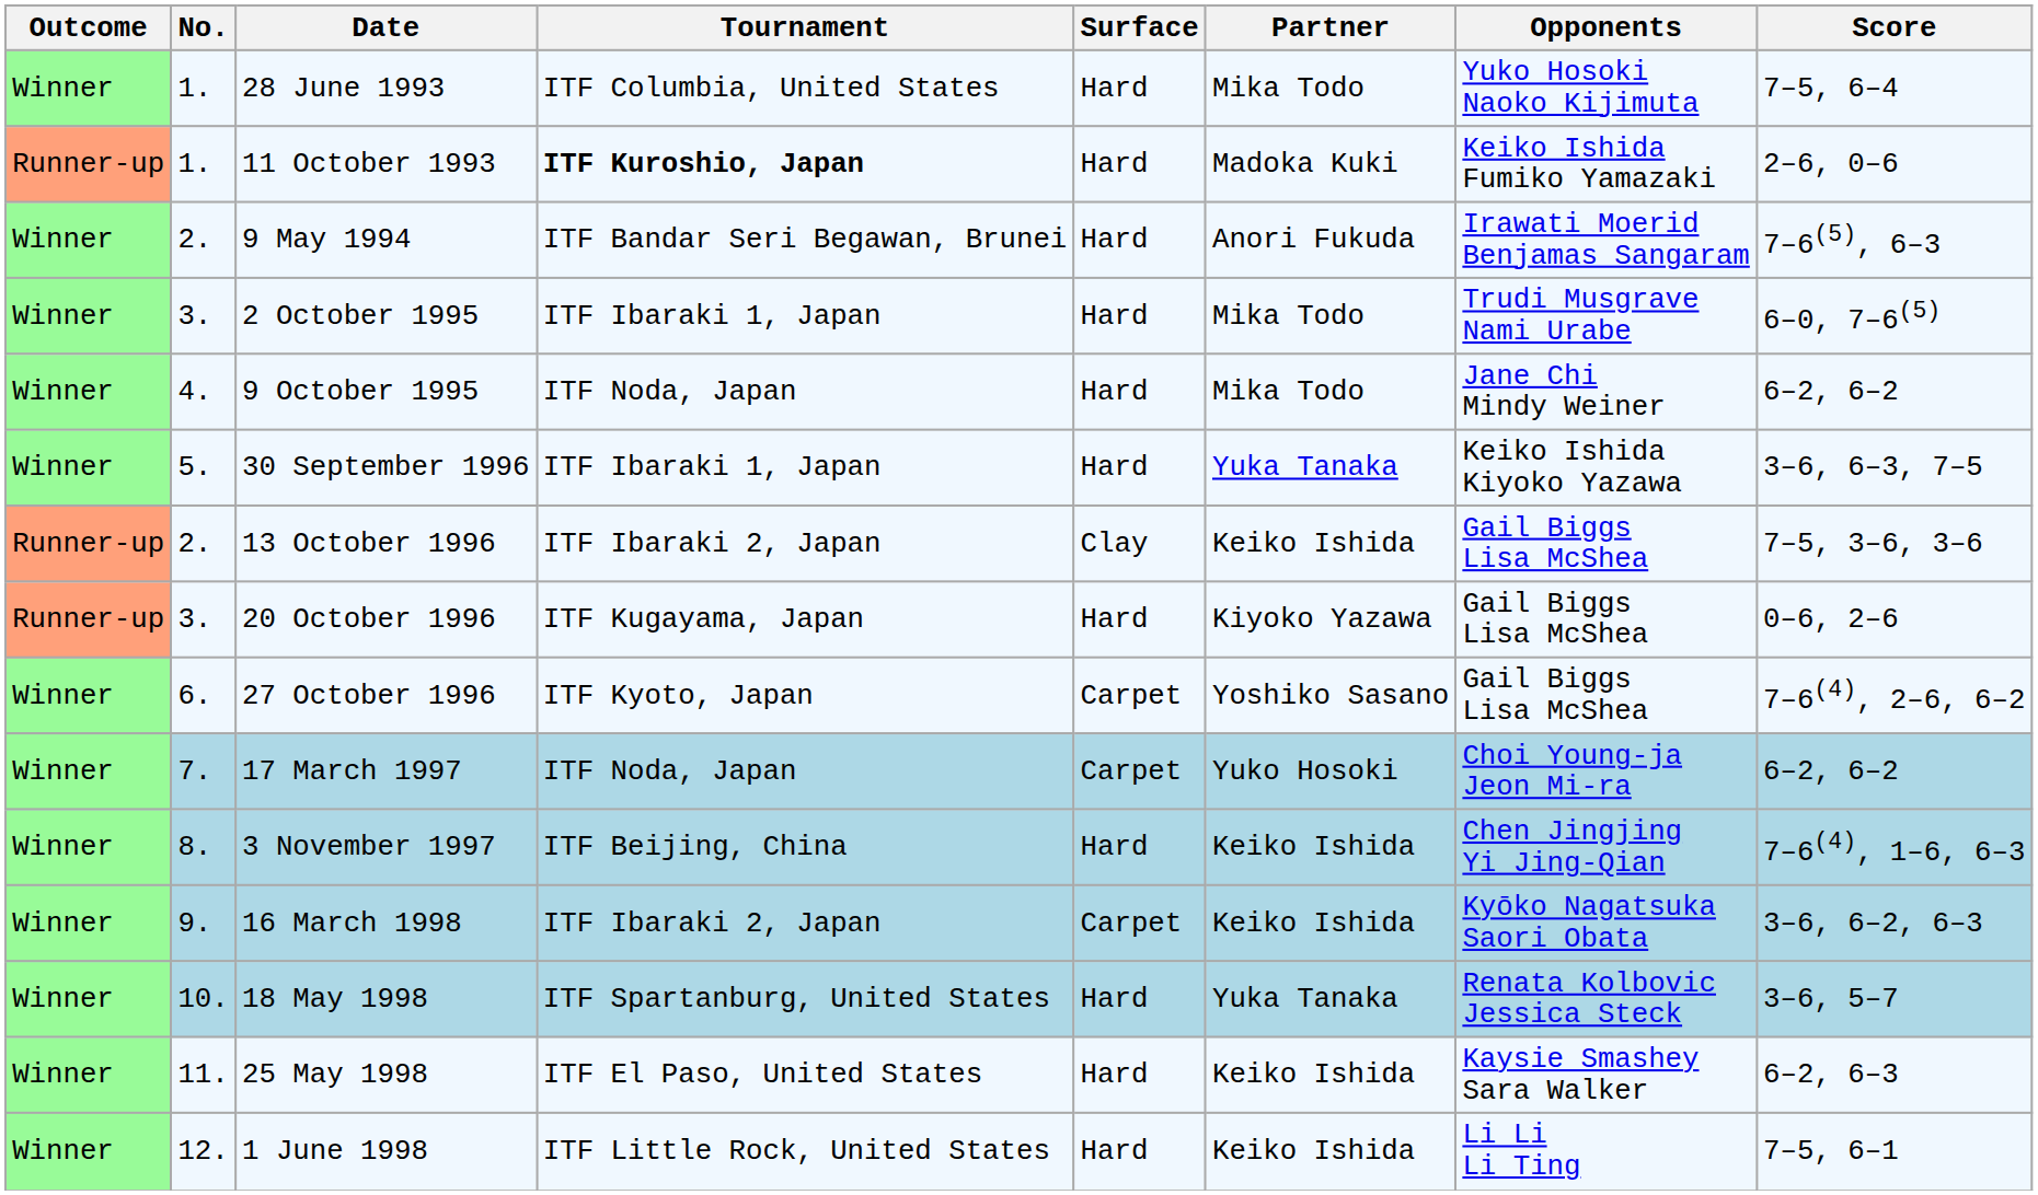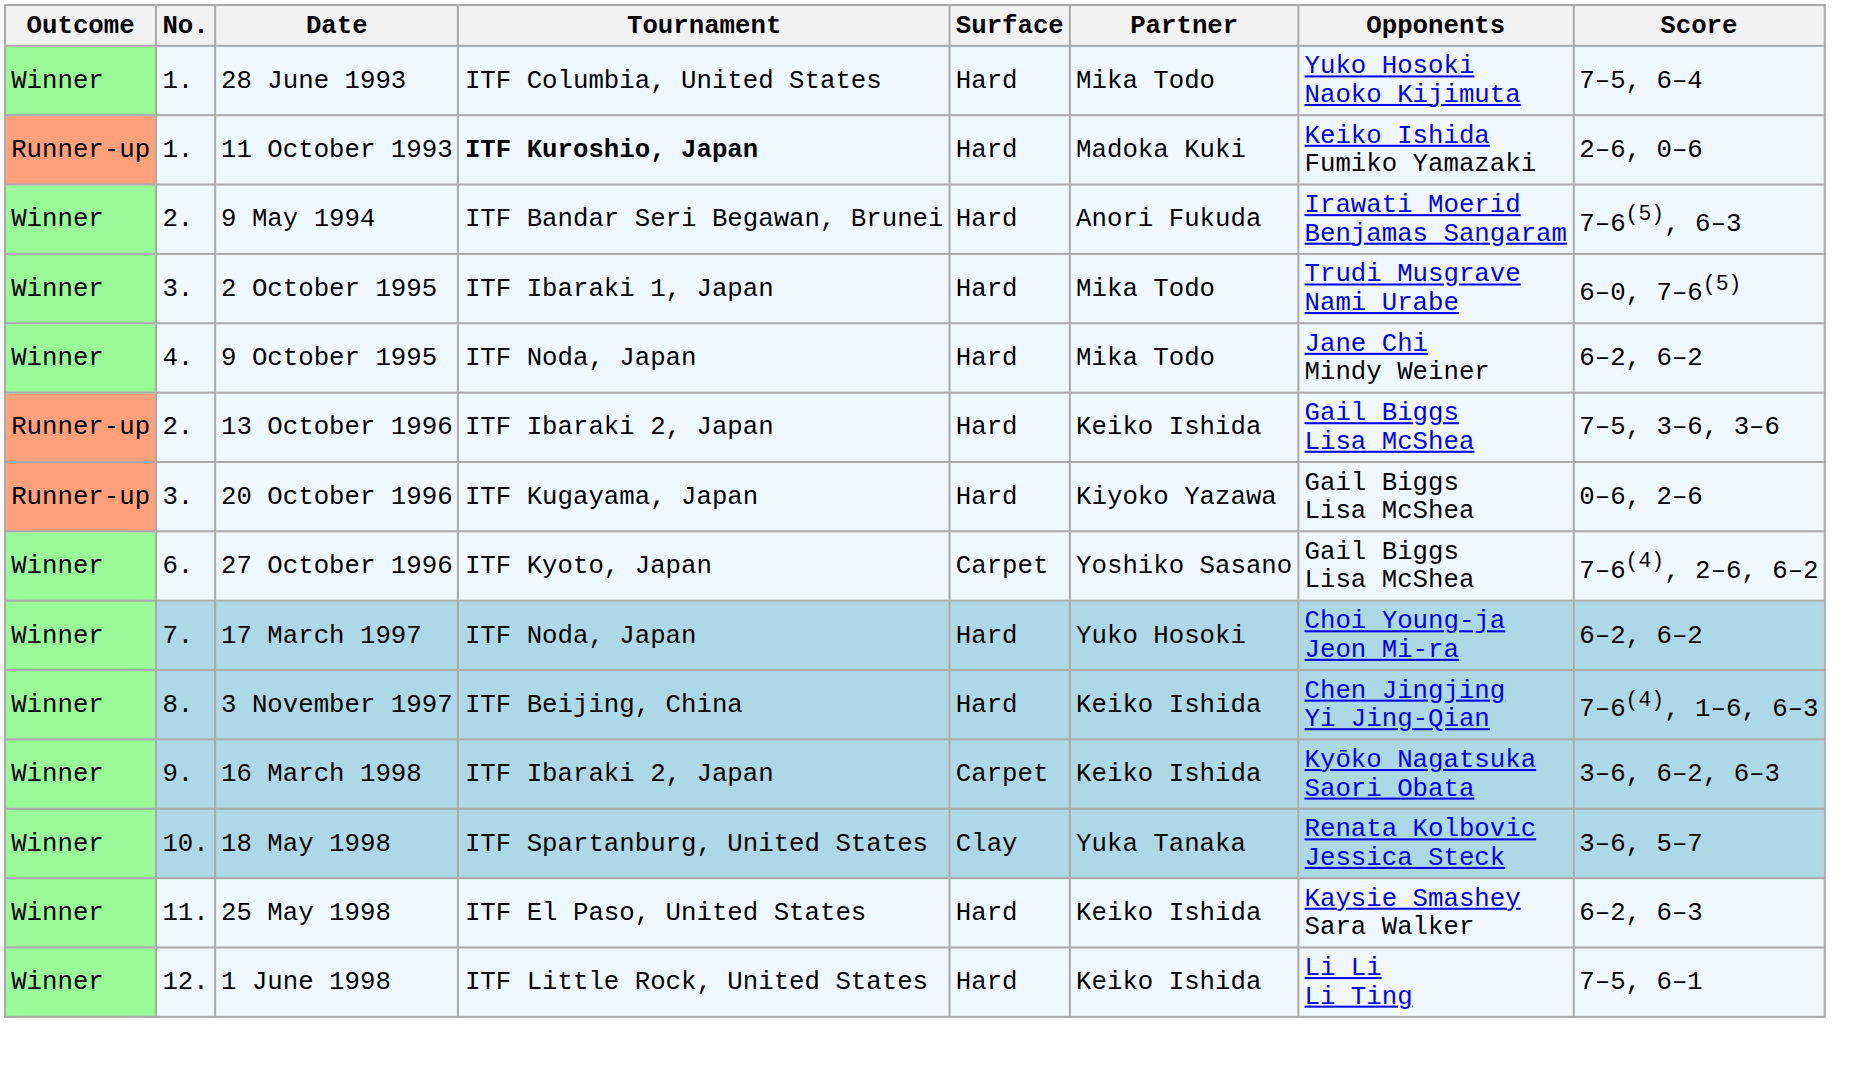 <table class="sortable wikitable" style=font-size:97%>
 <tr>
 <th>Outcome</th>
 <th>No.</th>
 <th>Date</th>
 <th>Tournament</th>
 <th>Surface</th>
 <th>Partner</th>
 <th>Opponents</th>
 <th>Score</th>
 </tr>
 <tr bgcolor="#f0f8ff">
 <td bgcolor="98FB98">Winner</td>
 <td>1.</td>
 <td>28 June 1993</td>
 <td>ITF Columbia, United States</td>
 <td>Hard</td>
 <td> Mika Todo</td>
 <td> <a href='#'>Yuko Hosoki</a> <br>  <a href='#'>Naoko Kijimuta</a></td>
 <td>7–5, 6–4</td>
 </tr>
 <tr bgcolor="#f0f8ff">
 <td style="background:#ffa07a;">Runner-up</td>
 <td>1.</td>
 <td>11 October 1993</td>
 <td><strong>ITF Kuroshio, Japan</strong></td>
 <td>Hard</td>
 <td> Madoka Kuki</td>
 <td> <a href='#'>Keiko Ishida</a> <br>  Fumiko Yamazaki</td>
 <td>2–6, 0–6</td>
 </tr>
 <tr bgcolor="#f0f8ff">
 <td bgcolor="98FB98">Winner</td>
 <td>2.</td>
 <td>9 May 1994</td>
 <td>ITF Bandar Seri Begawan, Brunei</td>
 <td>Hard</td>
 <td> Anori Fukuda</td>
 <td> <a href='#'>Irawati Moerid</a> <br>  <a href='#'>Benjamas Sangaram</a></td>
 <td>7–6<sup>(5)</sup>, 6–3</td>
 </tr>
 <tr bgcolor="#f0f8ff">
 <td bgcolor="98FB98">Winner</td>
 <td>3.</td>
 <td>2 October 1995</td>
 <td>ITF Ibaraki 1, Japan</td>
 <td>Hard</td>
 <td> Mika Todo</td>
 <td> <a href='#'>Trudi Musgrave</a> <br>  <a href='#'>Nami Urabe</a></td>
 <td>6–0, 7–6<sup>(5)</sup></td>
 </tr>
 <tr bgcolor="#f0f8ff">
 <td bgcolor="98FB98">Winner</td>
 <td>4.</td>
 <td>9 October 1995</td>
 <td>ITF Noda, Japan</td>
 <td>Hard</td>
 <td> Mika Todo</td>
 <td> <a href='#'>Jane Chi</a> <br>  Mindy Weiner</td>
 <td>6–2, 6–2</td>
 </tr>
 <tr bgcolor="#f0f8ff">
-<td bgcolor="98FB98">Winner</td>
-<td>5.</td>
-<td>30 September 1996</td>
-<td>ITF Ibaraki 1, Japan</td>
-<td>Hard</td>
-<td> <a href='#'>Yuka Tanaka</a></td>
-<td> Keiko Ishida <br>  Kiyoko Yazawa</td>
-<td>3–6, 6–3, 7–5</td>
-</tr>
-<tr bgcolor="#f0f8ff">
 <td style="background:#ffa07a;">Runner-up</td>
 <td>2.</td>
 <td>13 October 1996</td>
 <td>ITF Ibaraki 2, Japan</td>
-<td>Clay</td>
+<td>Hard</td>
 <td> Keiko Ishida</td>
 <td> <a href='#'>Gail Biggs</a> <br>  <a href='#'>Lisa McShea</a></td>
 <td>7–5, 3–6, 3–6</td>
 </tr>
 <tr bgcolor="#f0f8ff">
 <td style="background:#ffa07a;">Runner-up</td>
 <td>3.</td>
 <td>20 October 1996</td>
 <td>ITF Kugayama, Japan</td>
 <td>Hard</td>
 <td> Kiyoko Yazawa</td>
 <td> Gail Biggs <br>  Lisa McShea</td>
 <td>0–6, 2–6</td>
 </tr>
 <tr bgcolor="#f0f8ff">
 <td style="background:#98fb98;">Winner</td>
 <td>6.</td>
 <td>27 October 1996</td>
 <td>ITF Kyoto, Japan</td>
 <td>Carpet</td>
 <td> Yoshiko Sasano</td>
 <td> Gail Biggs <br>  Lisa McShea</td>
 <td>7–6<sup>(4)</sup>, 2–6, 6–2</td>
 </tr>
 <tr bgcolor=lightblue>
 <td style="background:#98fb98;">Winner</td>
 <td>7.</td>
 <td>17 March 1997</td>
 <td>ITF Noda, Japan</td>
-<td>Carpet</td>
+<td>Hard</td>
 <td> Yuko Hosoki</td>
 <td> <a href='#'>Choi Young-ja</a> <br>  <a href='#'>Jeon Mi-ra</a></td>
 <td>6–2, 6–2</td>
 </tr>
 <tr bgcolor=lightblue>
 <td style="background:#98fb98;">Winner</td>
 <td>8.</td>
 <td>3 November 1997</td>
 <td>ITF Beijing, China</td>
 <td>Hard</td>
 <td> Keiko Ishida</td>
 <td> <a href='#'>Chen Jingjing</a> <br>  <a href='#'>Yi Jing-Qian</a></td>
 <td>7–6<sup>(4)</sup>, 1–6, 6–3</td>
 </tr>
 <tr bgcolor=lightblue>
 <td bgcolor="98FB98">Winner</td>
 <td>9.</td>
 <td>16 March 1998</td>
 <td>ITF Ibaraki 2, Japan</td>
 <td>Carpet</td>
 <td> Keiko Ishida</td>
 <td> <a href='#'>Kyōko Nagatsuka</a> <br>  <a href='#'>Saori Obata</a></td>
 <td>3–6, 6–2, 6–3</td>
 </tr>
 <tr bgcolor=lightblue>
 <td style="background:#98fb98;">Winner</td>
 <td>10.</td>
 <td>18 May 1998</td>
 <td>ITF Spartanburg, United States</td>
-<td>Hard</td>
+<td>Clay</td>
 <td> Yuka Tanaka</td>
 <td> <a href='#'>Renata Kolbovic</a> <br>  <a href='#'>Jessica Steck</a></td>
 <td>3–6, 5–7</td>
 </tr>
 <tr bgcolor="#f0f8ff">
 <td bgcolor="98FB98">Winner</td>
 <td>11.</td>
 <td>25 May 1998</td>
 <td>ITF El Paso, United States</td>
 <td>Hard</td>
 <td> Keiko Ishida</td>
 <td> <a href='#'>Kaysie Smashey</a> <br>  Sara Walker</td>
 <td>6–2, 6–3</td>
 </tr>
 <tr bgcolor="#f0f8ff">
 <td bgcolor="98FB98">Winner</td>
 <td>12.</td>
 <td>1 June 1998</td>
 <td>ITF Little Rock, United States</td>
 <td>Hard</td>
 <td> Keiko Ishida</td>
 <td> <a href='#'>Li Li</a> <br>  <a href='#'>Li Ting</a></td>
 <td>7–5, 6–1</td>
 </tr>
 </table>
